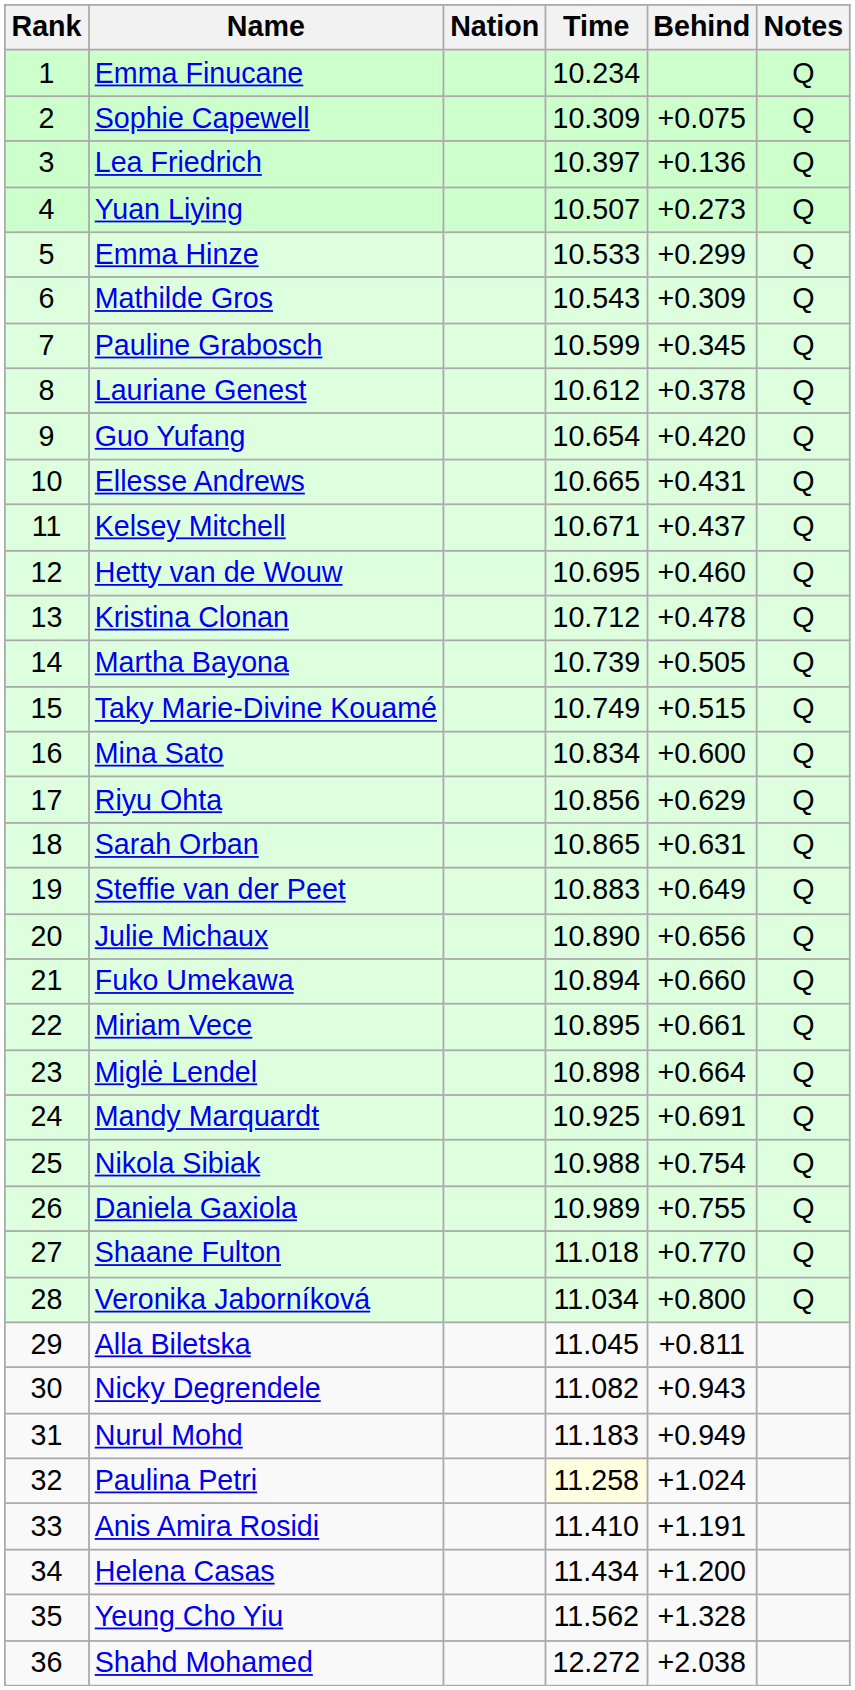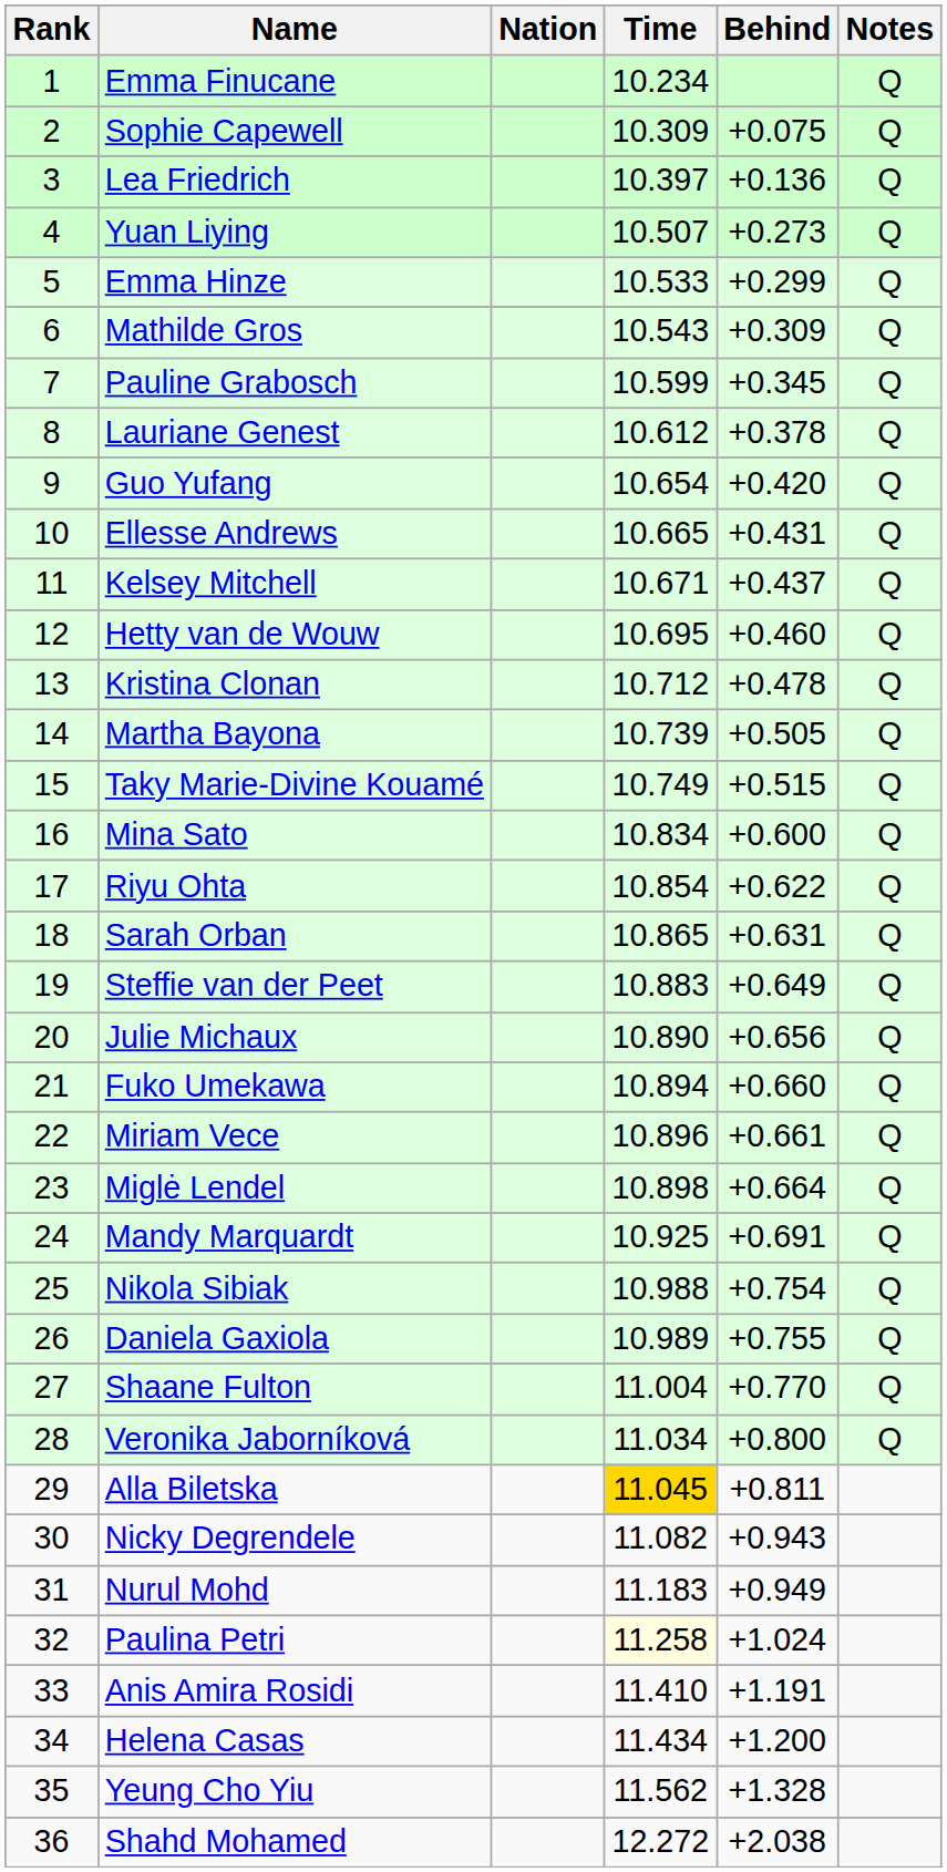 <table class="wikitable sortable" style="text-align:center">
 <tr>
 <th>Rank</th>
 <th>Name</th>
 <th>Nation</th>
 <th>Time</th>
 <th>Behind</th>
 <th>Notes</th>
 </tr>
 <tr bgcolor=ccffcc>
 <td>1</td>
 <td align=left><a href='#'>Emma Finucane</a></td>
 <td align=left></td>
 <td>10.234</td>
 <td></td>
 <td>Q</td>
 </tr>
 <tr bgcolor=ccffcc>
 <td>2</td>
 <td align=left><a href='#'>Sophie Capewell</a></td>
 <td align=left></td>
 <td>10.309</td>
 <td>+0.075</td>
 <td>Q</td>
 </tr>
 <tr bgcolor=ccffcc>
 <td>3</td>
 <td align=left><a href='#'>Lea Friedrich</a></td>
 <td align=left></td>
 <td>10.397</td>
 <td>+0.136</td>
 <td>Q</td>
 </tr>
 <tr bgcolor=ccffcc>
 <td>4</td>
 <td align=left><a href='#'>Yuan Liying</a></td>
 <td align=left></td>
 <td>10.507</td>
 <td>+0.273</td>
 <td>Q</td>
 </tr>
 <tr bgcolor=ddffdd>
 <td>5</td>
 <td align=left><a href='#'>Emma Hinze</a></td>
 <td align=left></td>
 <td>10.533</td>
 <td>+0.299</td>
 <td>Q</td>
 </tr>
 <tr bgcolor=ddffdd>
 <td>6</td>
 <td align=left><a href='#'>Mathilde Gros</a></td>
 <td align=left></td>
 <td>10.543</td>
 <td>+0.309</td>
 <td>Q</td>
 </tr>
 <tr bgcolor=ddffdd>
 <td>7</td>
 <td align=left><a href='#'>Pauline Grabosch</a></td>
 <td align=left></td>
 <td>10.599</td>
 <td>+0.345</td>
 <td>Q</td>
 </tr>
 <tr bgcolor=ddffdd>
 <td>8</td>
 <td align=left><a href='#'>Lauriane Genest</a></td>
 <td align=left></td>
 <td>10.612</td>
 <td>+0.378</td>
 <td>Q</td>
 </tr>
 <tr bgcolor=ddffdd>
 <td>9</td>
 <td align=left><a href='#'>Guo Yufang</a></td>
 <td align=left></td>
 <td>10.654</td>
 <td>+0.420</td>
 <td>Q</td>
 </tr>
 <tr bgcolor=ddffdd>
 <td>10</td>
 <td align=left><a href='#'>Ellesse Andrews</a></td>
 <td align=left></td>
 <td>10.665</td>
 <td>+0.431</td>
 <td>Q</td>
 </tr>
 <tr bgcolor=ddffdd>
 <td>11</td>
 <td align=left><a href='#'>Kelsey Mitchell</a></td>
 <td align=left></td>
 <td>10.671</td>
 <td>+0.437</td>
 <td>Q</td>
 </tr>
 <tr bgcolor=ddffdd>
 <td>12</td>
 <td align=left><a href='#'>Hetty van de Wouw</a></td>
 <td align=left></td>
 <td>10.695</td>
 <td>+0.460</td>
 <td>Q</td>
 </tr>
 <tr bgcolor=ddffdd>
 <td>13</td>
 <td align=left><a href='#'>Kristina Clonan</a></td>
 <td align=left></td>
 <td>10.712</td>
 <td>+0.478</td>
 <td>Q</td>
 </tr>
 <tr bgcolor=ddffdd>
 <td>14</td>
 <td align=left><a href='#'>Martha Bayona</a></td>
 <td align=left></td>
 <td>10.739</td>
 <td>+0.505</td>
 <td>Q</td>
 </tr>
 <tr bgcolor=ddffdd>
 <td>15</td>
 <td align=left><a href='#'>Taky Marie-Divine Kouamé</a></td>
 <td align=left></td>
 <td>10.749</td>
 <td>+0.515</td>
 <td>Q</td>
 </tr>
 <tr bgcolor=ddffdd>
 <td>16</td>
 <td align=left><a href='#'>Mina Sato</a></td>
 <td align=left></td>
 <td>10.834</td>
 <td>+0.600</td>
 <td>Q</td>
 </tr>
 <tr bgcolor=ddffdd>
 <td>17</td>
 <td align=left><a href='#'>Riyu Ohta</a></td>
 <td align=left></td>
-<td>10.856</td>
-<td>+0.629</td>
+<td>10.854</td>
+<td>+0.622</td>
 <td>Q</td>
 </tr>
 <tr bgcolor=ddffdd>
 <td>18</td>
 <td align=left><a href='#'>Sarah Orban</a></td>
 <td align=left></td>
 <td>10.865</td>
 <td>+0.631</td>
 <td>Q</td>
 </tr>
 <tr bgcolor=ddffdd>
 <td>19</td>
 <td align=left><a href='#'>Steffie van der Peet</a></td>
 <td align=left></td>
 <td>10.883</td>
 <td>+0.649</td>
 <td>Q</td>
 </tr>
 <tr bgcolor=ddffdd>
 <td>20</td>
 <td align=left><a href='#'>Julie Michaux</a></td>
 <td align=left></td>
 <td>10.890</td>
 <td>+0.656</td>
 <td>Q</td>
 </tr>
 <tr bgcolor=ddffdd>
 <td>21</td>
 <td align=left><a href='#'>Fuko Umekawa</a></td>
 <td align=left></td>
 <td>10.894</td>
 <td>+0.660</td>
 <td>Q</td>
 </tr>
 <tr bgcolor=ddffdd>
 <td>22</td>
 <td align=left><a href='#'>Miriam Vece</a></td>
 <td align=left></td>
-<td>10.895</td>
+<td>10.896</td>
 <td>+0.661</td>
 <td>Q</td>
 </tr>
 <tr bgcolor=ddffdd>
 <td>23</td>
 <td align=left><a href='#'>Miglė Lendel</a></td>
 <td align=left></td>
 <td>10.898</td>
 <td>+0.664</td>
 <td>Q</td>
 </tr>
 <tr bgcolor=ddffdd>
 <td>24</td>
 <td align=left><a href='#'>Mandy Marquardt</a></td>
 <td align=left></td>
 <td>10.925</td>
 <td>+0.691</td>
 <td>Q</td>
 </tr>
 <tr bgcolor=ddffdd>
 <td>25</td>
 <td align=left><a href='#'>Nikola Sibiak</a></td>
 <td align=left></td>
 <td>10.988</td>
 <td>+0.754</td>
 <td>Q</td>
 </tr>
 <tr bgcolor=ddffdd>
 <td>26</td>
 <td align=left><a href='#'>Daniela Gaxiola</a></td>
 <td align=left></td>
 <td>10.989</td>
 <td>+0.755</td>
 <td>Q</td>
 </tr>
 <tr bgcolor=ddffdd>
 <td>27</td>
 <td align=left><a href='#'>Shaane Fulton</a></td>
 <td align=left></td>
-<td>11.018</td>
+<td>11.004</td>
 <td>+0.770</td>
 <td>Q</td>
 </tr>
 <tr bgcolor=ddffdd>
 <td>28</td>
 <td align=left><a href='#'>Veronika Jaborníková</a></td>
 <td align=left></td>
 <td>11.034</td>
 <td>+0.800</td>
 <td>Q</td>
 </tr>
 <tr>
 <td>29</td>
 <td align=left><a href='#'>Alla Biletska</a></td>
 <td align=left></td>
-<td>11.045</td>
+<td style="background: gold;">11.045</td>
 <td>+0.811</td>
 <td></td>
 </tr>
 <tr>
 <td>30</td>
 <td align=left><a href='#'>Nicky Degrendele</a></td>
 <td align=left></td>
 <td>11.082</td>
 <td>+0.943</td>
 <td></td>
 </tr>
 <tr>
 <td>31</td>
 <td align=left><a href='#'>Nurul Mohd</a></td>
 <td align=left></td>
 <td>11.183</td>
 <td>+0.949</td>
 <td></td>
 </tr>
 <tr>
 <td>32</td>
 <td align=left><a href='#'>Paulina Petri</a></td>
 <td align=left></td>
 <td style="background: lightyellow;">11.258</td>
 <td>+1.024</td>
 <td></td>
 </tr>
 <tr>
 <td>33</td>
 <td align=left><a href='#'>Anis Amira Rosidi</a></td>
 <td align=left></td>
 <td>11.410</td>
 <td>+1.191</td>
 <td></td>
 </tr>
 <tr>
 <td>34</td>
 <td align=left><a href='#'>Helena Casas</a></td>
 <td align=left></td>
 <td>11.434</td>
 <td>+1.200</td>
 <td></td>
 </tr>
 <tr>
 <td>35</td>
 <td align=left><a href='#'>Yeung Cho Yiu</a></td>
 <td align=left></td>
 <td>11.562</td>
 <td>+1.328</td>
 <td></td>
 </tr>
 <tr>
 <td>36</td>
 <td align=left><a href='#'>Shahd Mohamed</a></td>
 <td align=left></td>
 <td>12.272</td>
 <td>+2.038</td>
 <td></td>
 </tr>
 </table>
